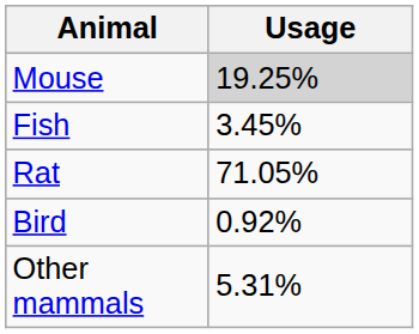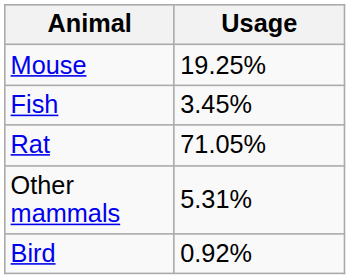 <table class="wikitable sortable">
 <tr>
 <th style="width: 100px;">Animal</th>
 <th style="width: 100px;">Usage</th>
 </tr>
 <tr>
 <td><a href='#'>Mouse</a></td>
-<td style="background: lightgrey;">19.25%</td>
+<td>19.25%</td>
 </tr>
 <tr>
 <td><a href='#'>Fish</a></td>
 <td>3.45%</td>
 </tr>
 <tr>
 <td><a href='#'>Rat</a></td>
 <td>71.05%</td>
 </tr>
 <tr>
+<td>Other <a href='#'>mammals</a></td>
+<td>5.31%</td>
+</tr>
+<tr>
 <td><a href='#'>Bird</a></td>
 <td>0.92%</td>
 </tr>
-<tr>
-<td>Other <a href='#'>mammals</a></td>
-<td>5.31%</td>
-</tr>
 </table>
